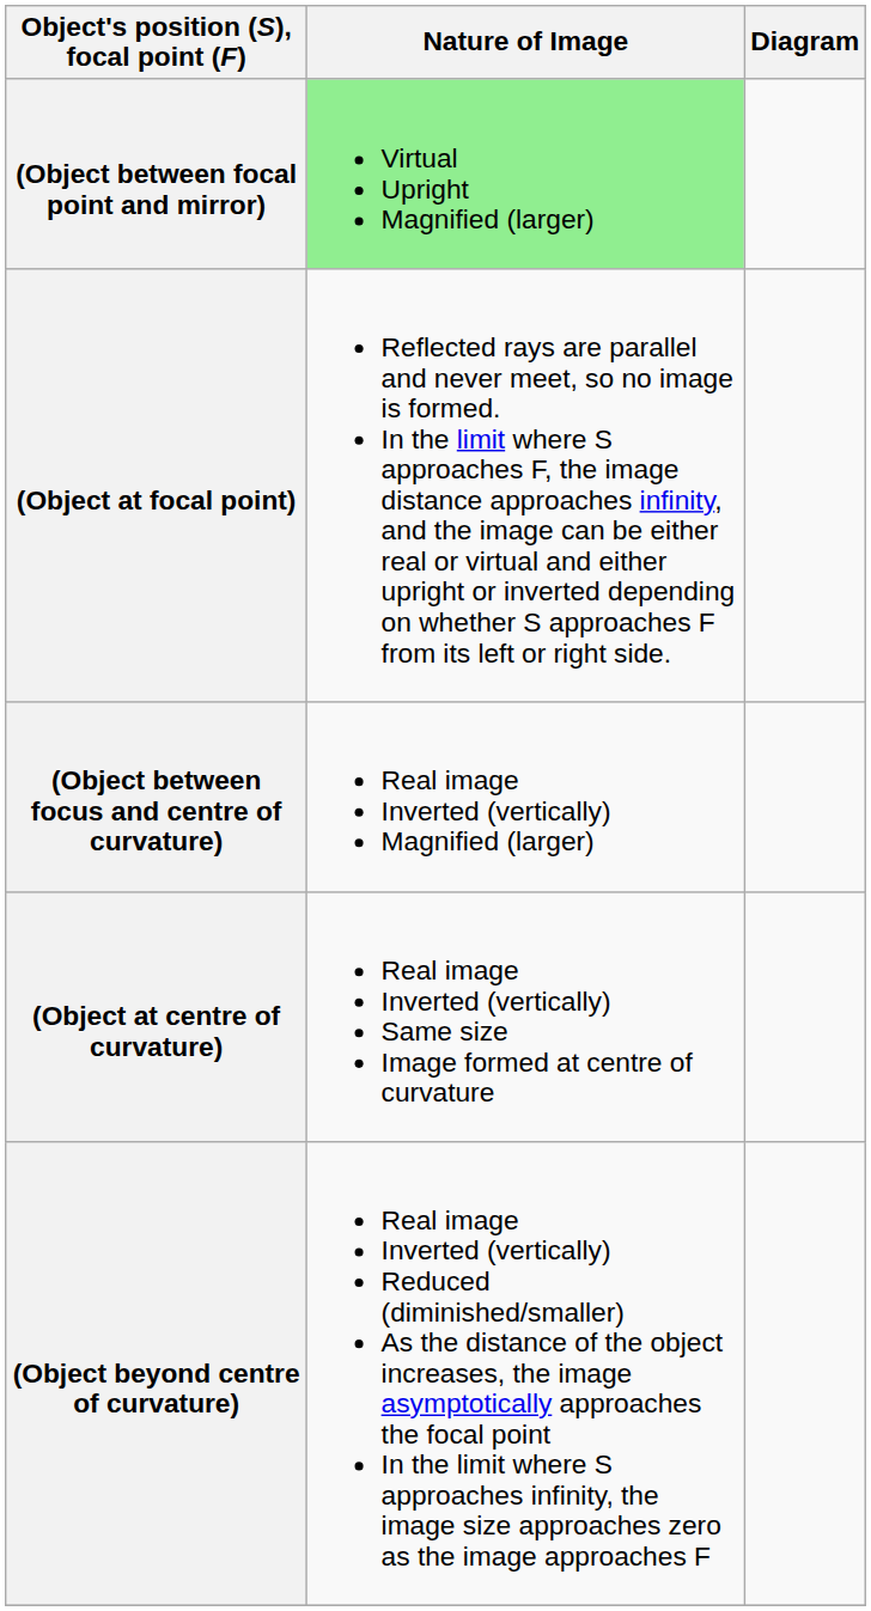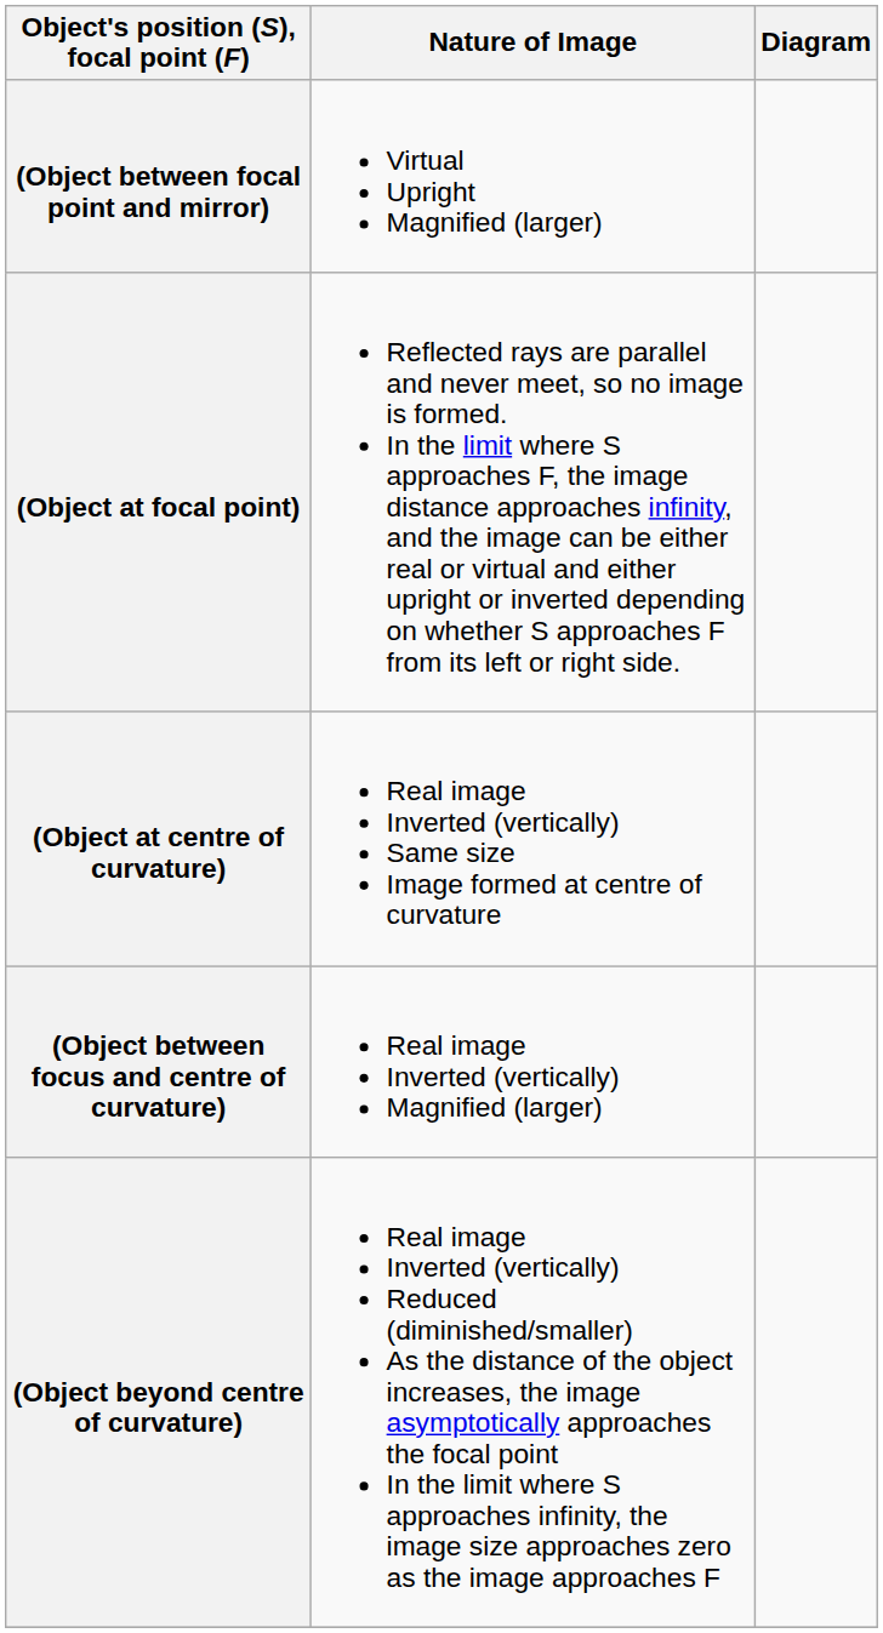 <table class="wikitable">
 <tr>
 <th width=170px>Object's position (<em>S</em>), <br>focal point (<em>F</em>)</th>
 <th width=250px>Nature of Image</th>
 <th>Diagram</th>
 </tr>
 <tr>
 <th> <br>(Object between focal point and mirror)</th>
-<td style="background: lightgreen;"><br><ul><li>Virtual</li><li>Upright</li><li>Magnified (larger)</li></ul></td>
+<td><br><ul><li>Virtual</li><li>Upright</li><li>Magnified (larger)</li></ul></td>
 <td></td>
 </tr>
 <tr>
 <th> <br>(Object at focal point)</th>
 <td><br><ul><li>Reflected rays are parallel and never meet, so no image is formed.</li><li>In the <a href='#'>limit</a> where S approaches F, the image distance approaches <a href='#'>infinity</a>, and the image can be either real or virtual and either upright or inverted depending on whether S approaches F from its left or right side.</li></ul></td>
 <td></td>
 </tr>
 <tr>
-<th><br>(Object between focus and centre of curvature)</th>
-<td><br><ul><li>Real image</li><li>Inverted (vertically)</li><li>Magnified (larger)</li></ul></td>
+<th> <br>(Object at centre of curvature)</th>
+<td><br><ul><li>Real image</li><li>Inverted (vertically)</li><li>Same size</li><li>Image formed at centre of curvature</li></ul></td>
 <td></td>
 </tr>
 <tr>
-<th> <br>(Object at centre of curvature)</th>
-<td><br><ul><li>Real image</li><li>Inverted (vertically)</li><li>Same size</li><li>Image formed at centre of curvature</li></ul></td>
+<th><br>(Object between focus and centre of curvature)</th>
+<td><br><ul><li>Real image</li><li>Inverted (vertically)</li><li>Magnified (larger)</li></ul></td>
 <td></td>
 </tr>
 <tr>
 <th><br>(Object beyond centre of curvature)</th>
 <td><br><ul><li>Real image</li><li>Inverted (vertically)</li><li>Reduced (diminished/smaller)</li><li>As the distance of the object increases, the image <a href='#'>asymptotically</a> approaches the focal point</li><li>In the limit where S approaches infinity, the image size approaches zero as the image approaches F</li></ul></td>
 <td></td>
 </tr>
 <tr>
 </tr>
 </table>
